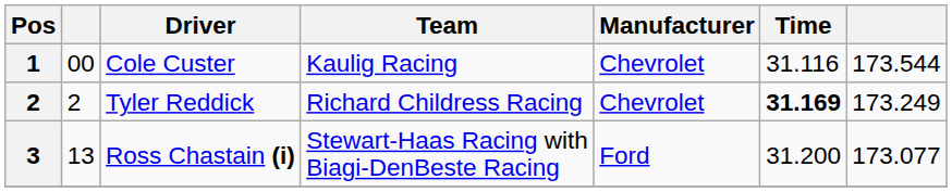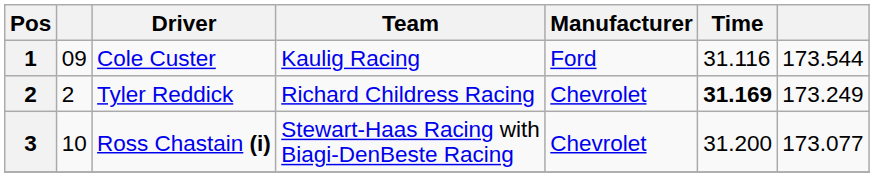 <table class="wikitable" style="font-size:95%">
 <tr>
 <th>Pos</th>
 <th></th>
 <th>Driver</th>
 <th>Team</th>
 <th>Manufacturer</th>
 <th>Time</th>
 <th></th>
 </tr>
 <tr>
 <th>1</th>
-<td>00</td>
+<td>09</td>
 <td><a href='#'>Cole Custer</a></td>
 <td><a href='#'>Kaulig Racing</a></td>
-<td><a href='#'>Chevrolet</a></td>
+<td><a href='#'>Ford</a></td>
 <td>31.116</td>
 <td>173.544</td>
 </tr>
 <tr>
 <th>2</th>
 <td>2</td>
 <td><a href='#'>Tyler Reddick</a></td>
 <td><a href='#'>Richard Childress Racing</a></td>
 <td><a href='#'>Chevrolet</a></td>
 <td><strong>31.169</strong></td>
 <td>173.249</td>
 </tr>
 <tr>
 <th>3</th>
-<td>13</td>
+<td>10</td>
 <td><a href='#'>Ross Chastain</a> <strong>(i)</strong></td>
 <td><a href='#'>Stewart-Haas Racing</a> with <br> <a href='#'>Biagi-DenBeste Racing</a></td>
-<td><a href='#'>Ford</a></td>
+<td><a href='#'>Chevrolet</a></td>
 <td>31.200</td>
 <td>173.077</td>
 </tr>
 <tr>
 </tr>
 </table>
